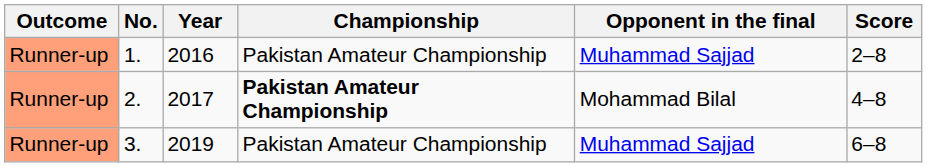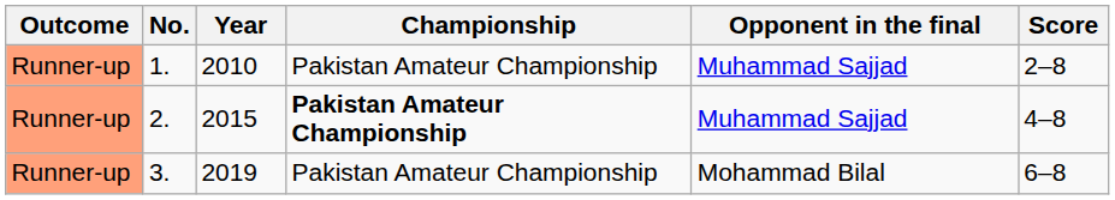 <table class="sortable wikitable">
 <tr>
 <th width="80">Outcome</th>
 <th width="20">No.</th>
 <th width="50">Year</th>
 <th width="250">Championship</th>
 <th width="200">Opponent in the final</th>
 <th width="50">Score</th>
 </tr>
 <tr>
 <td style="background:#ffa07a;">Runner-up</td>
 <td>1.</td>
-<td>2016</td>
+<td>2010</td>
 <td>Pakistan Amateur Championship</td>
 <td> <a href='#'>Muhammad Sajjad</a></td>
 <td>2–8</td>
 </tr>
 <tr>
 <td style="background:#ffa07a;">Runner-up</td>
 <td>2.</td>
-<td>2017</td>
+<td>2015</td>
 <td><strong>Pakistan Amateur Championship</strong></td>
-<td> Mohammad Bilal</td>
+<td> <a href='#'>Muhammad Sajjad</a></td>
 <td>4–8</td>
 </tr>
 <tr>
 <td style="background:#ffa07a;">Runner-up</td>
 <td>3.</td>
 <td>2019</td>
 <td>Pakistan Amateur Championship</td>
-<td> <a href='#'>Muhammad Sajjad</a></td>
+<td> Mohammad Bilal</td>
 <td>6–8</td>
 </tr>
 </table>
